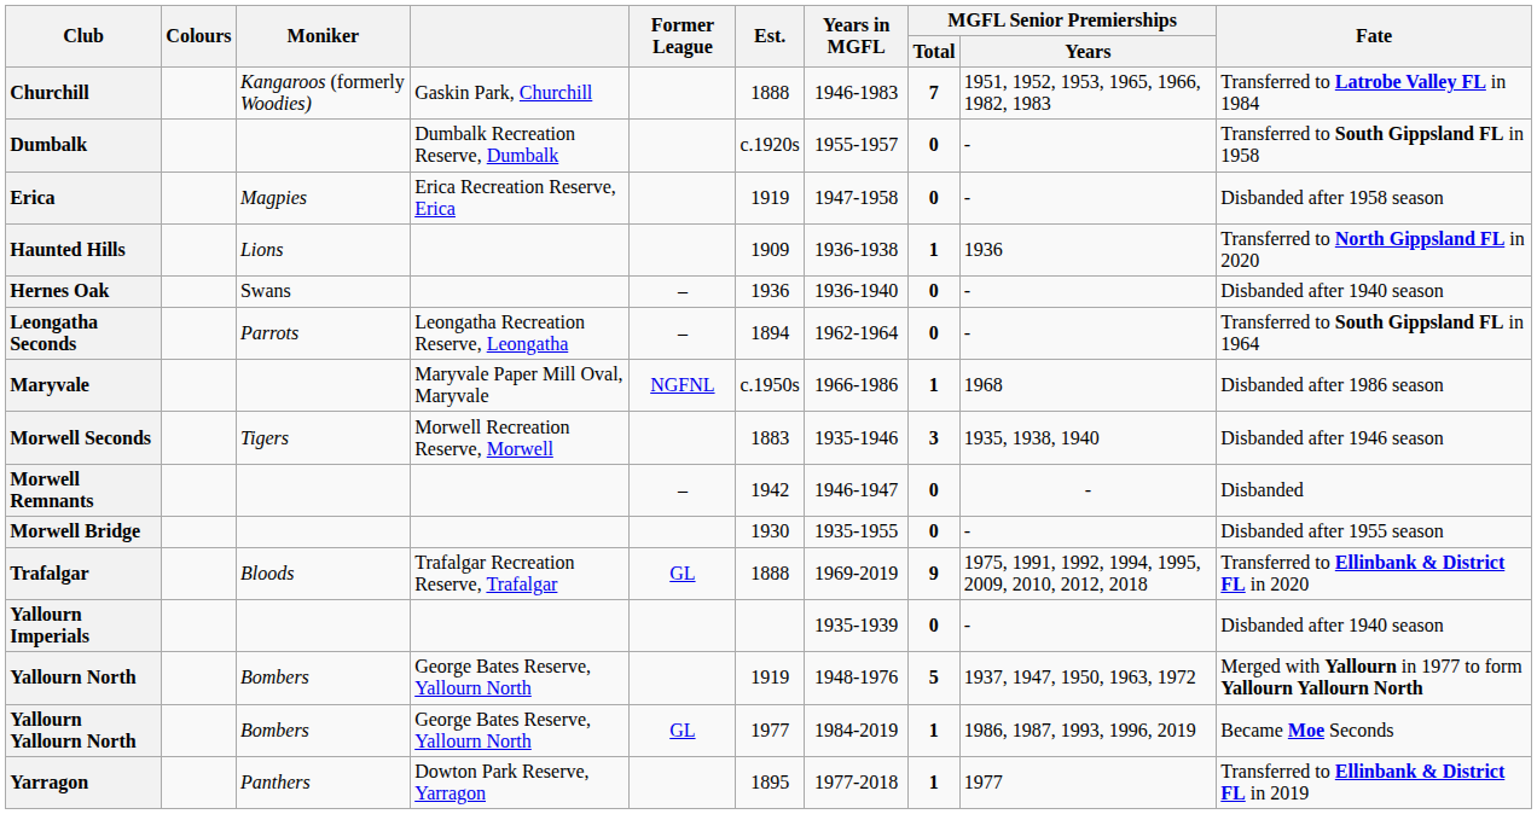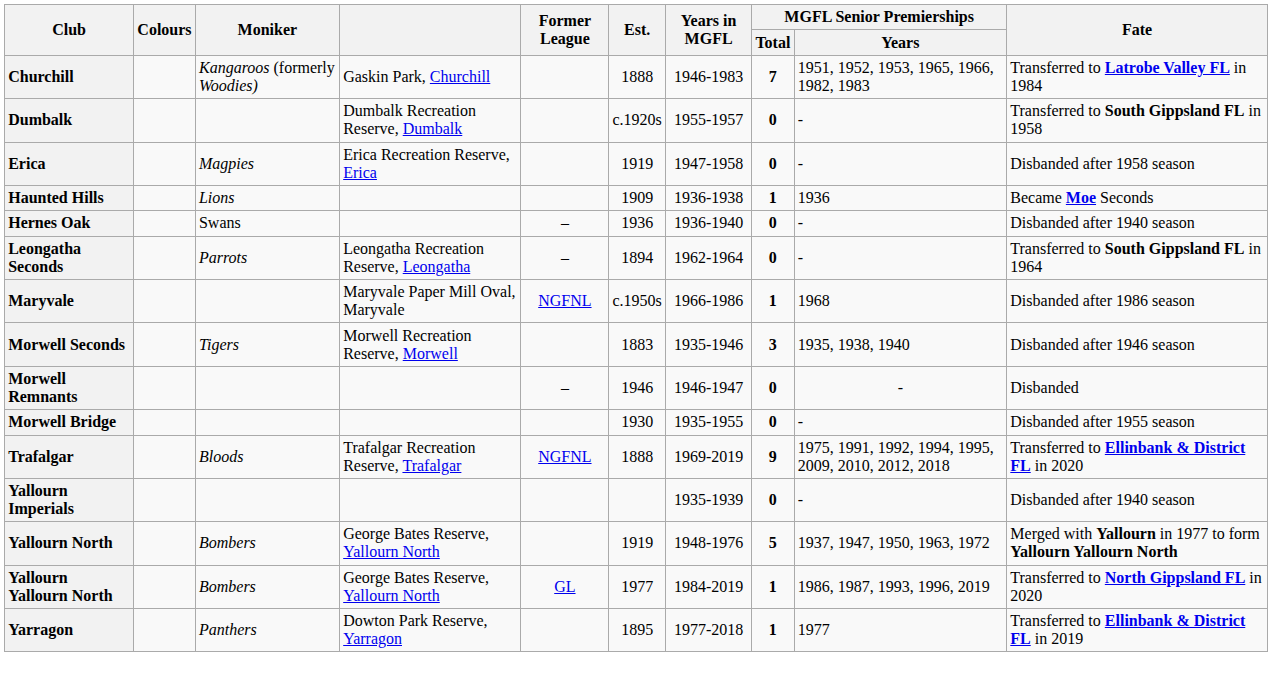 <table class="wikitable sortable" style="width:100%; text-align:center;">
 <tr>
 <th rowspan="2">Club</th>
 <th rowspan="2">Colours</th>
 <th rowspan="2">Moniker</th>
 <th rowspan="2"></th>
 <th rowspan="2">Former League</th>
 <th rowspan="2">Est.</th>
 <th rowspan="2">Years in MGFL</th>
 <th colspan="2">MGFL Senior Premierships</th>
 <th rowspan="2">Fate</th>
 </tr>
 <tr>
 <th>Total</th>
 <th class="unsortable">Years</th>
 </tr>
 <tr>
 <th style="text-align:left">Churchill </th>
 <td></td>
 <td align="left"><em>Kangaroos</em> (formerly <em>Woodies)</em></td>
 <td align="left">Gaskin Park, <a href='#'>Churchill</a></td>
 <td></td>
 <td>1888</td>
 <td>1946-1983</td>
 <td><strong>7</strong></td>
 <td align="left"><span> 1951, 1952, 1953, 1965, 1966, 1982, 1983</span></td>
 <td align="left"><span> Transferred to <a href='#'><strong>Latrobe Valley FL</strong></a> in 1984 </span></td>
 </tr>
 <tr>
 <th style="text-align:left">Dumbalk</th>
 <td></td>
 <td></td>
 <td align="left">Dumbalk Recreation Reserve, <a href='#'>Dumbalk</a></td>
 <td></td>
 <td>c.1920s</td>
 <td>1955-1957</td>
 <td><strong>0</strong></td>
 <td align="left">-</td>
 <td align="left"><span> Transferred to <strong>South Gippsland FL</strong> in 1958 </span></td>
 </tr>
 <tr>
 <th style="text-align:left">Erica</th>
 <td></td>
 <td align="left"><em>Magpies</em></td>
 <td align="left">Erica Recreation Reserve, <a href='#'>Erica</a></td>
 <td></td>
 <td>1919</td>
 <td>1947-1958</td>
 <td><strong>0</strong></td>
 <td align="left">-</td>
 <td align="left"><span> Disbanded after 1958 season </span></td>
 </tr>
 <tr>
 <th style="text-align:left">Haunted Hills</th>
 <td></td>
 <td align="left"><em>Lions</em></td>
 <td></td>
 <td></td>
 <td>1909</td>
 <td>1936-1938</td>
 <td><strong>1</strong></td>
 <td align="left">1936</td>
-<td align="left"><span>Transferred to <a href='#'><strong>North Gippsland FL</strong></a> in 2020</span></td>
+<td align="left">Became <a href='#'><strong>Moe</strong></a> Seconds</td>
 </tr>
 <tr>
 <th style="text-align:left">Hernes Oak</th>
 <td></td>
 <td align="left">Swans</td>
 <td></td>
 <td>–</td>
 <td>1936</td>
 <td>1936-1940</td>
 <td><strong>0</strong></td>
 <td align="left">-</td>
 <td align="left">Disbanded after 1940 season</td>
 </tr>
 <tr>
 <th style="text-align:left">Leongatha Seconds</th>
 <td></td>
 <td align="left"><em>Parrots</em></td>
 <td align="left">Leongatha Recreation Reserve, <a href='#'>Leongatha</a></td>
 <td>–</td>
 <td>1894</td>
 <td>1962-1964</td>
 <td align="center"><strong>0</strong></td>
 <td align="left">-</td>
 <td align="left"><span>Transferred to <strong>South Gippsland FL</strong> in 1964 </span></td>
 </tr>
 <tr>
 <th style="text-align:left">Maryvale</th>
 <td></td>
 <td></td>
 <td align="left">Maryvale Paper Mill Oval, Maryvale</td>
 <td><a href='#'>NGFNL</a></td>
 <td>c.1950s</td>
 <td>1966-1986</td>
 <td><strong>1</strong></td>
 <td align="left"><span>1968</span></td>
 <td align="left"><span> Disbanded after 1986 season</span></td>
 </tr>
 <tr>
 <th style="text-align:left">Morwell Seconds</th>
 <td></td>
 <td align="left"><em>Tigers</em></td>
 <td align="left">Morwell Recreation Reserve, <a href='#'>Morwell</a></td>
 <td></td>
 <td>1883</td>
 <td>1935-1946</td>
 <td><strong>3</strong></td>
 <td align="left">1935, 1938, 1940</td>
 <td align="left"><span> Disbanded after 1946 season </span></td>
 </tr>
 <tr>
 <th style="text-align:left">Morwell Remnants</th>
 <td></td>
 <td></td>
 <td></td>
 <td>–</td>
-<td>1942</td>
+<td>1946</td>
 <td>1946-1947</td>
 <td><strong>0</strong></td>
 <td>-</td>
 <td align="left">Disbanded</td>
 </tr>
 <tr>
 <th style="text-align:left">Morwell Bridge</th>
 <td></td>
 <td></td>
 <td></td>
 <td></td>
 <td>1930</td>
 <td>1935-1955</td>
 <td><strong>0</strong></td>
 <td align="left">-</td>
 <td align="left"><span> Disbanded after 1955 season </span></td>
 </tr>
 <tr>
 <th style="text-align:left">Trafalgar</th>
 <td></td>
 <td align="left"><em>Bloods</em></td>
 <td align="left">Trafalgar Recreation Reserve, <a href='#'>Trafalgar</a></td>
-<td><a href='#'>GL</a></td>
+<td><a href='#'>NGFNL</a></td>
 <td>1888</td>
 <td>1969-2019</td>
 <td><strong>9</strong></td>
 <td align="left"><span> 1975, 1991, 1992, 1994, 1995, 2009, 2010, 2012, 2018</span></td>
 <td align="left"><span> Transferred to <a href='#'><strong>Ellinbank & District FL</strong></a> in 2020 </span></td>
 </tr>
 <tr>
 <th style="text-align:left">Yallourn Imperials</th>
 <td></td>
 <td></td>
 <td></td>
 <td></td>
 <td></td>
 <td>1935-1939</td>
 <td><strong>0</strong></td>
 <td align="left">-</td>
 <td align="left">Disbanded after 1940 season</td>
 </tr>
 <tr>
 <th style="text-align:left">Yallourn North </th>
 <td></td>
 <td align="left"><em>Bombers</em></td>
 <td align="left">George Bates Reserve, <a href='#'>Yallourn North</a></td>
 <td></td>
 <td>1919</td>
 <td>1948-1976</td>
 <td><strong>5</strong></td>
 <td align="left"><span>1937, 1947, 1950, 1963, 1972</span></td>
 <td align="left"><span>Merged with <strong>Yallourn</strong> in 1977 to form <strong>Yallourn Yallourn North</strong></span></td>
 </tr>
 <tr>
 <th style="text-align:left">Yallourn Yallourn North</th>
 <td></td>
 <td align="left"><em>Bombers</em></td>
 <td align="left">George Bates Reserve, <a href='#'>Yallourn North</a></td>
 <td><a href='#'>GL</a></td>
 <td>1977</td>
 <td>1984-2019</td>
 <td><strong>1</strong></td>
 <td align="left"><span>1986, 1987, 1993, 1996, 2019</span></td>
-<td align="left">Became <a href='#'><strong>Moe</strong></a> Seconds</td>
+<td align="left"><span>Transferred to <a href='#'><strong>North Gippsland FL</strong></a> in 2020</span></td>
 </tr>
 <tr>
 <th style="text-align:left">Yarragon</th>
 <td></td>
 <td align="left"><em>Panthers</em></td>
 <td align="left">Dowton Park Reserve, <a href='#'>Yarragon</a></td>
 <td></td>
 <td>1895</td>
 <td>1977-2018</td>
 <td><strong>1</strong></td>
 <td align="left"><span>1977</span></td>
 <td align="left"><span>Transferred to <a href='#'><strong>Ellinbank & District FL</strong></a> in 2019</span></td>
 </tr>
 </table>
